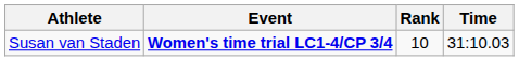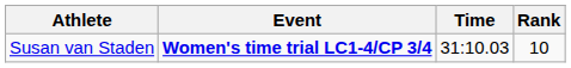 <table class=wikitable style="font-size:90%">
 <tr>
 <th>Athlete</th>
 <th>Event</th>
+<th>Time</th>
 <th>Rank</th>
-<th>Time</th>
 </tr>
 <tr>
 <td><a href='#'>Susan van Staden</a></td>
 <td><strong><a href='#'>Women's time trial LC1-4/CP 3/4</a></strong></td>
+<td style="text-align:center;">31:10.03</td>
 <td style="text-align:center;">10</td>
-<td style="text-align:center;">31:10.03</td>
 </tr>
 </table>
